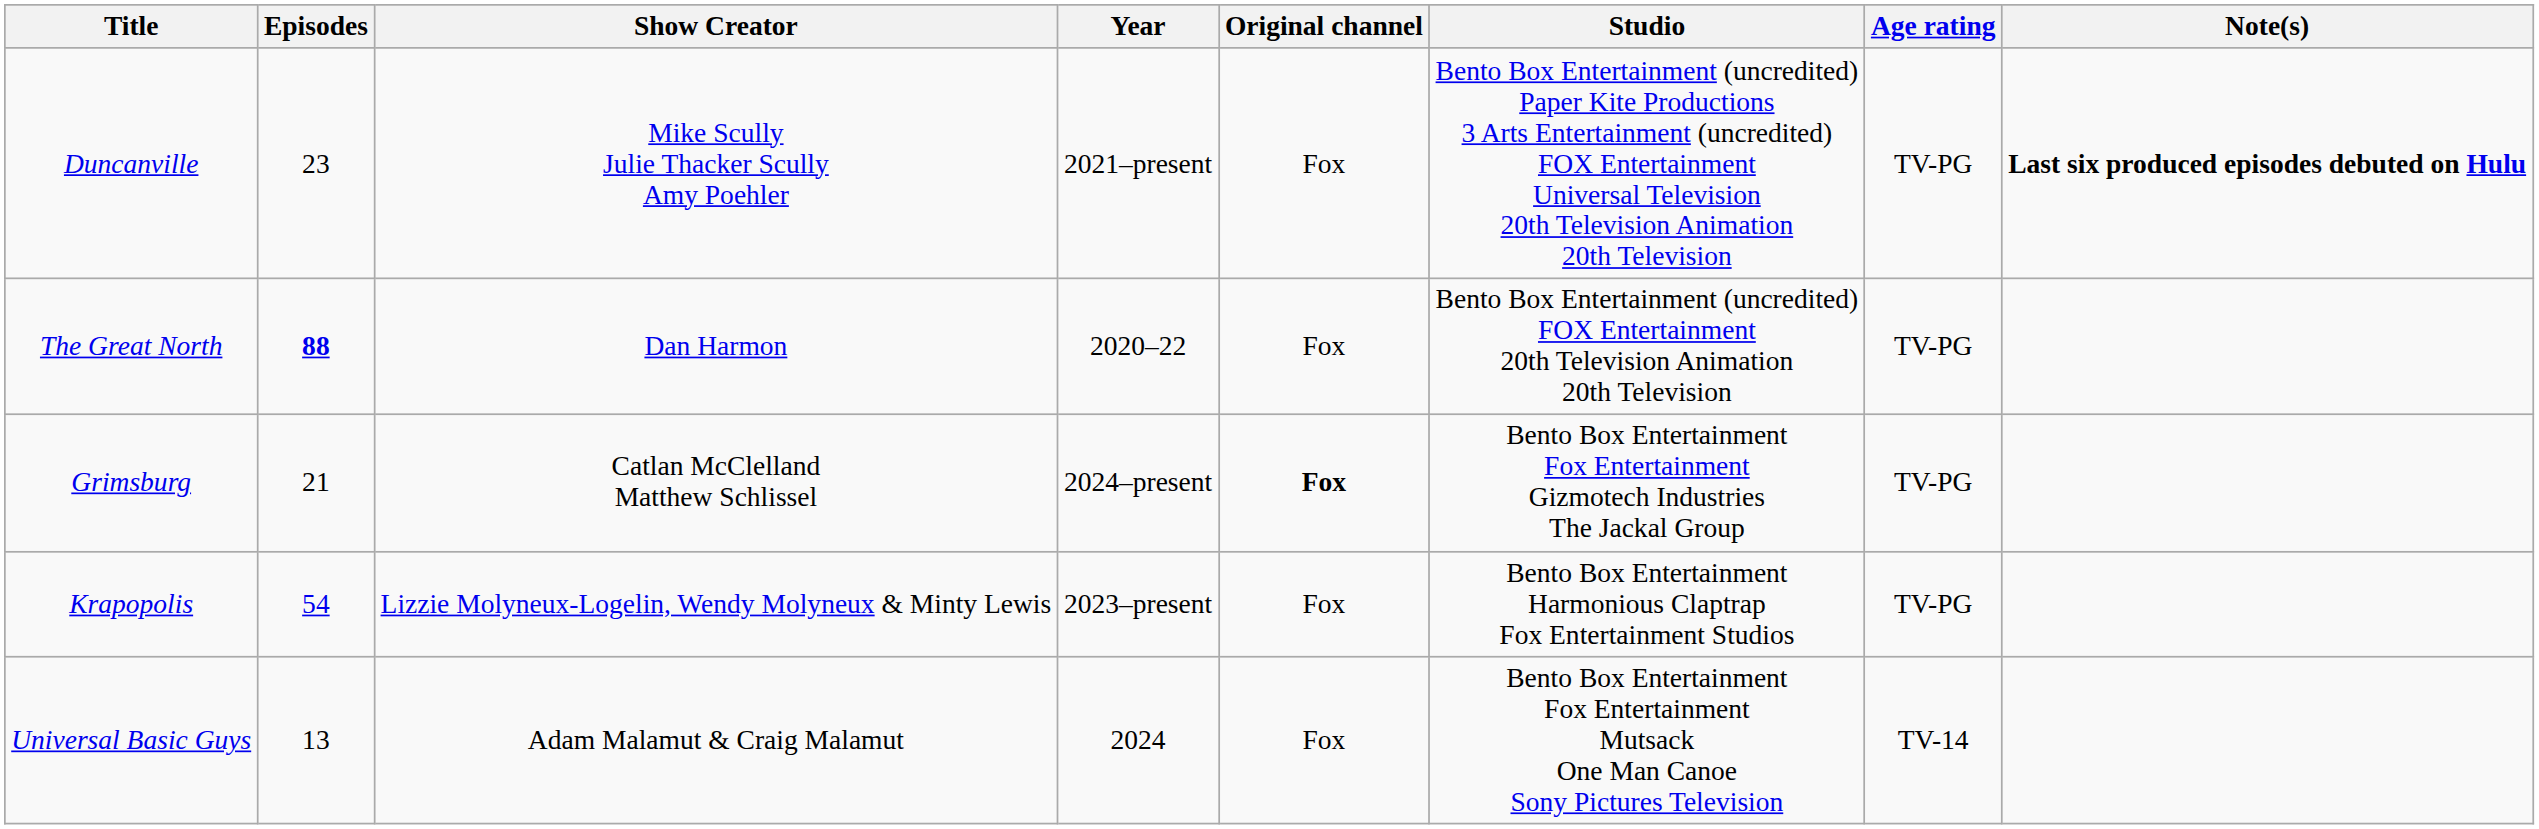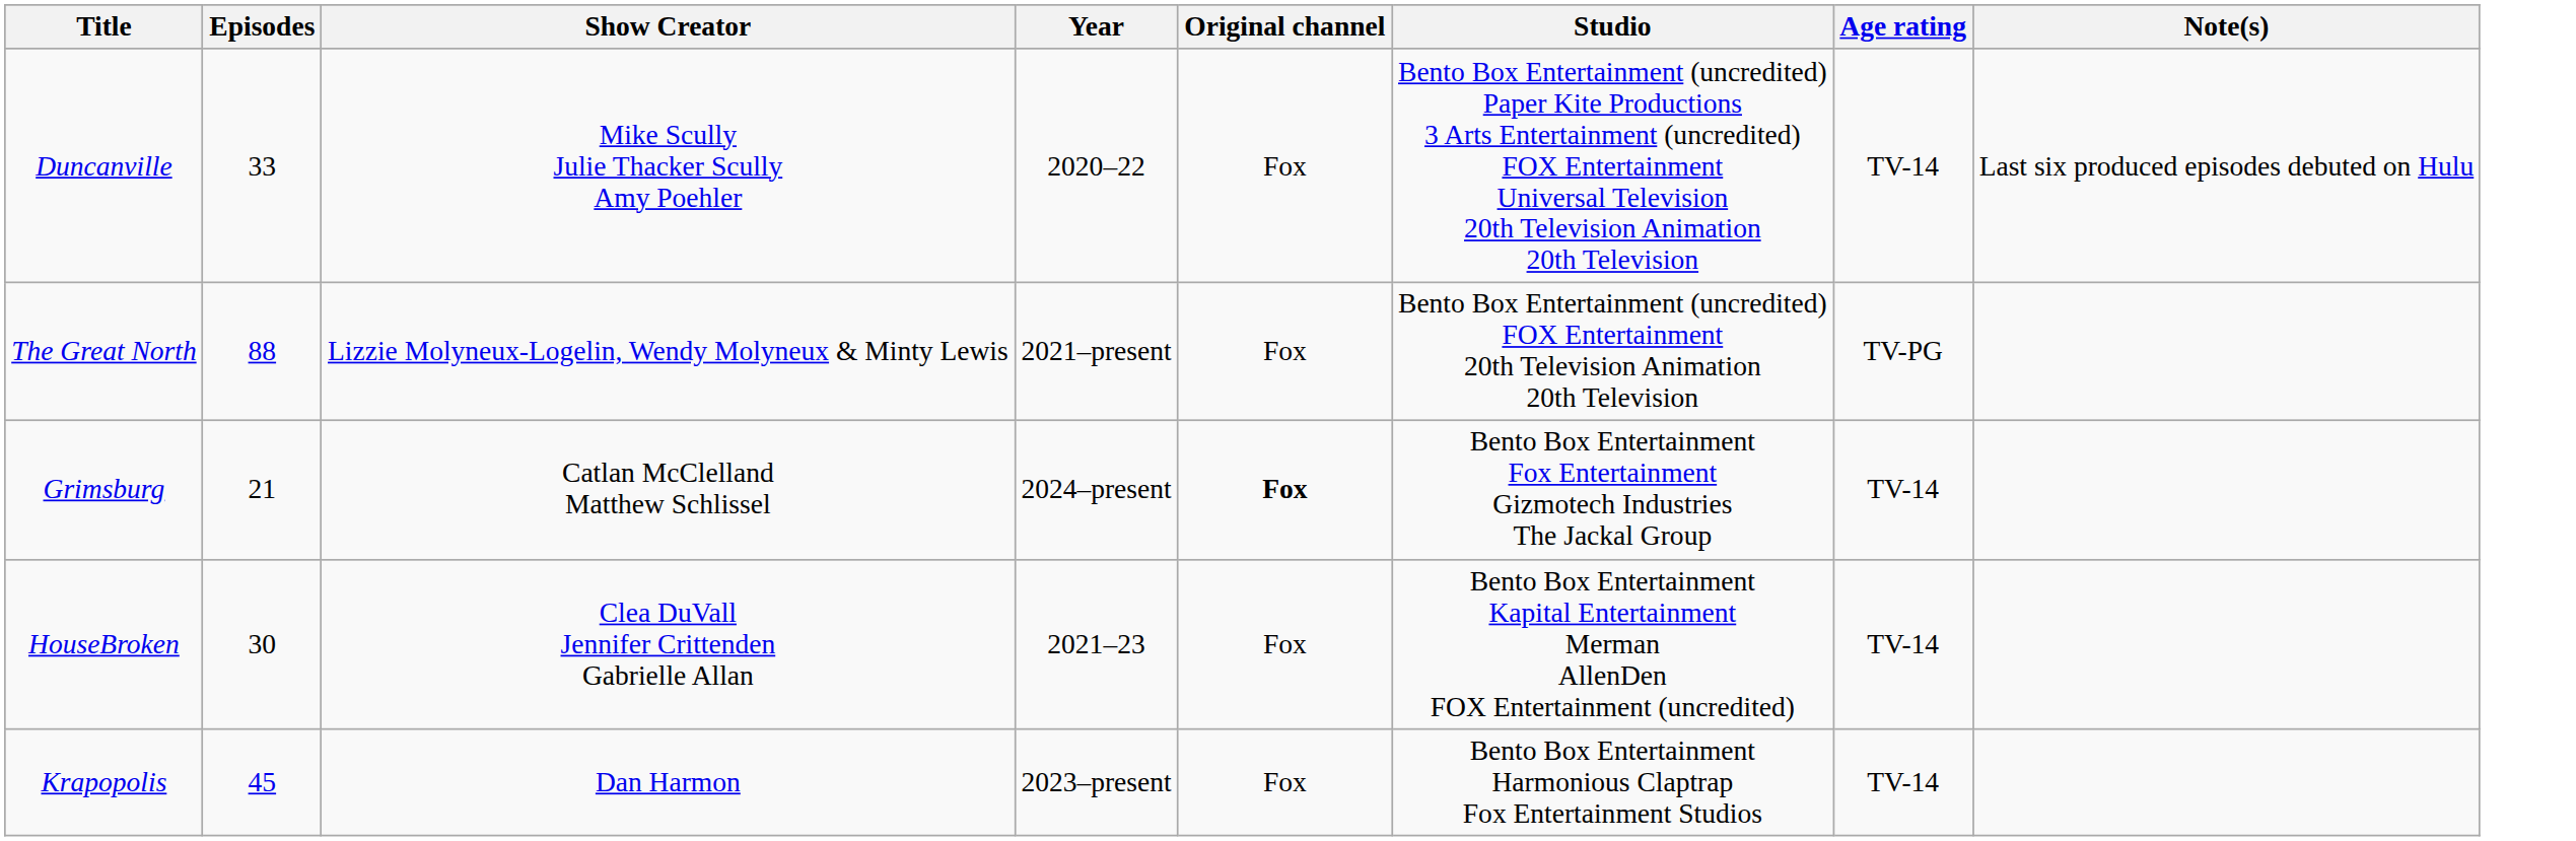 <table style="text-align:center;" class="wikitable sortable">
 <tr>
 <th scope="col">Title</th>
 <th scope="col">Episodes</th>
 <th scope="col">Show Creator</th>
 <th scope="col">Year</th>
 <th scope="col">Original channel</th>
 <th scope= "col">Studio</th>
 <th scope= "col"><a href='#'>Age rating</a></th>
 <th scope= "col">Note(s)</th>
 </tr>
 <tr>
 <td><em><a href='#'>Duncanville</a></em></td>
-<td>23</td>
+<td>33</td>
 <td><a href='#'>Mike Scully</a><br><a href='#'>Julie Thacker Scully</a><br><a href='#'>Amy Poehler</a></td>
-<td>2021–present</td>
+<td>2020–22</td>
 <td>Fox</td>
 <td><a href='#'>Bento Box Entertainment</a> (uncredited)<br><a href='#'>Paper Kite Productions</a><br><a href='#'>3 Arts Entertainment</a> (uncredited)<br><a href='#'>FOX Entertainment</a><br><a href='#'>Universal Television</a><br><a href='#'>20th Television Animation</a><br><a href='#'>20th Television</a></td>
-<td>TV-PG</td>
-<td><strong>Last six produced episodes debuted on <a href='#'>Hulu</a></strong></td>
+<td>TV-14</td>
+<td>Last six produced episodes debuted on <a href='#'>Hulu</a></td>
 </tr>
 <tr>
 <td><em><a href='#'>The Great North</a></em></td>
-<td><strong><a href='#'>88</a></strong></td>
-<td><a href='#'>Dan Harmon</a></td>
-<td>2020–22</td>
+<td><a href='#'>88</a></td>
+<td><a href='#'>Lizzie Molyneux-Logelin, Wendy Molyneux</a> & Minty Lewis</td>
+<td>2021–present</td>
 <td>Fox</td>
 <td>Bento Box Entertainment (uncredited)<br><a href='#'>FOX Entertainment</a><br>20th Television Animation<br>20th Television</td>
 <td>TV-PG</td>
 <td></td>
 </tr>
 <tr>
 <td><em><a href='#'>Grimsburg</a></em></td>
 <td>21</td>
 <td>Catlan McClelland<br>Matthew Schlissel</td>
 <td>2024–present</td>
 <td><strong>Fox</strong></td>
 <td>Bento Box Entertainment<br><a href='#'>Fox Entertainment</a><br>Gizmotech Industries<br>The Jackal Group</td>
-<td>TV-PG</td>
+<td>TV-14</td>
+<td></td>
+</tr>
+<tr>
+<td><em><a href='#'>HouseBroken</a></em></td>
+<td>30</td>
+<td><a href='#'>Clea DuVall</a><br><a href='#'>Jennifer Crittenden</a><br>Gabrielle Allan</td>
+<td>2021–23</td>
+<td>Fox</td>
+<td>Bento Box Entertainment<br><a href='#'>Kapital Entertainment</a><br>Merman<br>AllenDen<br>FOX Entertainment (uncredited)</td>
+<td>TV-14</td>
 <td></td>
 </tr>
 <tr>
 <td><em><a href='#'>Krapopolis</a></em></td>
-<td><a href='#'>54</a></td>
-<td><a href='#'>Lizzie Molyneux-Logelin, Wendy Molyneux</a> & Minty Lewis</td>
+<td><a href='#'>45</a></td>
+<td><a href='#'>Dan Harmon</a></td>
 <td>2023–present</td>
 <td>Fox</td>
 <td>Bento Box Entertainment<br>Harmonious Claptrap<br>Fox Entertainment Studios</td>
-<td>TV-PG</td>
-<td></td>
-</tr>
-<tr>
-<td><em><a href='#'>Universal Basic Guys</a></em></td>
-<td>13</td>
-<td>Adam Malamut & Craig Malamut</td>
-<td>2024</td>
-<td>Fox</td>
-<td>Bento Box Entertainment<br>Fox Entertainment<br>Mutsack<br>One Man Canoe<br><a href='#'>Sony Pictures Television</a></td>
 <td>TV-14</td>
 <td></td>
 </tr>
 </table>
